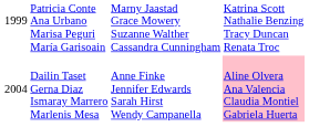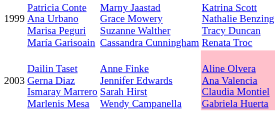 <table>
 <tr>
 <td>1999</td>
 <td><br><a href='#'>Patricia Conte</a><br><a href='#'>Ana Urbano</a><br><a href='#'>Marisa Peguri</a><br><a href='#'>María Garisoain</a></td>
 <td><br><a href='#'>Marny Jaastad</a><br><a href='#'>Grace Mowery</a><br><a href='#'>Suzanne Walther</a><br><a href='#'>Cassandra Cunningham</a></td>
 <td><br><a href='#'>Katrina Scott</a><br><a href='#'>Nathalie Benzing</a><br><a href='#'>Tracy Duncan</a><br><a href='#'>Renata Troc</a></td>
 </tr>
 <tr>
-<td>2004</td>
+<td>2003</td>
 <td><br><a href='#'>Dailin Taset</a><br><a href='#'>Gerna Diaz</a><br><a href='#'>Ismaray Marrero</a><br><a href='#'>Marlenis Mesa</a></td>
 <td><br><a href='#'>Anne Finke</a><br><a href='#'>Jennifer Edwards</a><br><a href='#'>Sarah Hirst</a><br><a href='#'>Wendy Campanella</a></td>
 <td style="background: pink;"><br><a href='#'>Aline Olvera</a><br><a href='#'>Ana Valencia</a><br><a href='#'>Claudia Montiel</a><br><a href='#'>Gabriela Huerta</a></td>
 </tr>
 </table>
